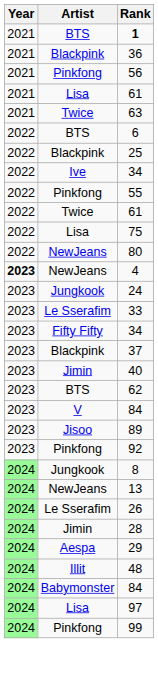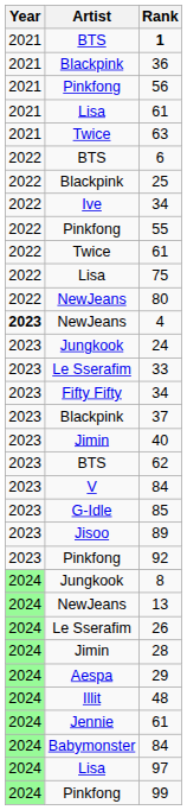 <table class="wikitable sortable" style="text-align:center">
 <tr>
 <th>Year</th>
 <th>Artist</th>
 <th>Rank</th>
 </tr>
 <tr>
 <td>2021</td>
 <td><a href='#'>BTS</a></td>
 <td><span><strong>1</strong></span></td>
 </tr>
 <tr>
 <td>2021</td>
 <td><a href='#'>Blackpink</a></td>
 <td>36</td>
 </tr>
 <tr>
 <td>2021</td>
 <td><a href='#'>Pinkfong</a></td>
 <td>56</td>
 </tr>
 <tr>
 <td>2021</td>
 <td><a href='#'>Lisa</a></td>
 <td>61</td>
 </tr>
 <tr>
 <td>2021</td>
 <td><a href='#'>Twice</a></td>
 <td>63</td>
 </tr>
 <tr>
 <td>2022</td>
 <td>BTS</td>
 <td>6</td>
 </tr>
 <tr>
 <td>2022</td>
 <td>Blackpink</td>
 <td>25</td>
 </tr>
 <tr>
 <td>2022</td>
 <td><a href='#'>Ive</a></td>
 <td>34</td>
 </tr>
 <tr>
 <td>2022</td>
 <td>Pinkfong</td>
 <td>55</td>
 </tr>
 <tr>
 <td>2022</td>
 <td>Twice</td>
 <td>61</td>
 </tr>
 <tr>
 <td>2022</td>
 <td>Lisa</td>
 <td>75</td>
 </tr>
 <tr>
 <td>2022</td>
 <td><a href='#'>NewJeans</a></td>
 <td>80</td>
 </tr>
 <tr>
 <td><strong>2023</strong></td>
 <td>NewJeans</td>
 <td>4</td>
 </tr>
 <tr>
 <td>2023</td>
 <td><a href='#'>Jungkook</a></td>
 <td>24</td>
 </tr>
 <tr>
 <td>2023</td>
 <td><a href='#'>Le Sserafim</a></td>
 <td>33</td>
 </tr>
 <tr>
 <td>2023</td>
 <td><a href='#'>Fifty Fifty</a></td>
 <td>34</td>
 </tr>
 <tr>
 <td>2023</td>
 <td>Blackpink</td>
 <td>37</td>
 </tr>
 <tr>
 <td>2023</td>
 <td><a href='#'>Jimin</a></td>
 <td>40</td>
 </tr>
 <tr>
 <td>2023</td>
 <td>BTS</td>
 <td>62</td>
 </tr>
 <tr>
 <td>2023</td>
 <td><a href='#'>V</a></td>
 <td>84</td>
 </tr>
 <tr>
 <td>2023</td>
+<td><a href='#'>G-Idle</a></td>
+<td>85</td>
+</tr>
+<tr>
+<td>2023</td>
 <td><a href='#'>Jisoo</a></td>
 <td>89</td>
 </tr>
 <tr>
 <td>2023</td>
 <td>Pinkfong</td>
 <td>92</td>
 </tr>
 <tr>
 <td style="background:palegreen">2024</td>
 <td>Jungkook</td>
 <td>8</td>
 </tr>
 <tr>
 <td style="background:palegreen">2024</td>
 <td>NewJeans</td>
 <td>13</td>
 </tr>
 <tr>
 <td style="background:palegreen">2024</td>
 <td>Le Sserafim</td>
 <td>26</td>
 </tr>
 <tr>
 <td style="background:palegreen">2024</td>
 <td>Jimin</td>
 <td>28</td>
 </tr>
 <tr>
 <td style="background:palegreen">2024</td>
 <td><a href='#'>Aespa</a></td>
 <td>29</td>
 </tr>
 <tr>
 <td style="background:palegreen">2024</td>
 <td><a href='#'>Illit</a></td>
 <td>48</td>
 </tr>
 <tr>
 <td style="background:palegreen">2024</td>
+<td><a href='#'>Jennie</a></td>
+<td>61</td>
+</tr>
+<tr>
+<td style="background:palegreen">2024</td>
 <td><a href='#'>Babymonster</a></td>
 <td>84</td>
 </tr>
 <tr>
 <td style="background:palegreen">2024</td>
 <td><a href='#'>Lisa</a></td>
 <td>97</td>
 </tr>
 <tr>
 <td style="background:palegreen">2024</td>
 <td>Pinkfong</td>
 <td>99</td>
 </tr>
 </table>
